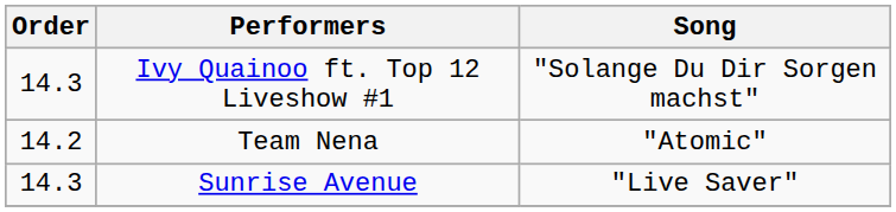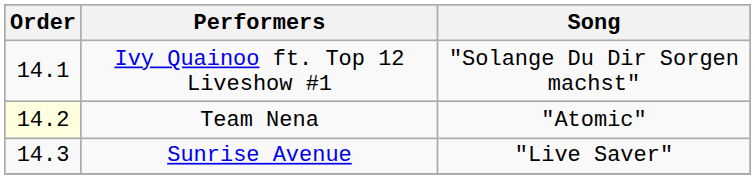 <table class="wikitable" style="text-align:center; width:50%;">
 <tr>
 <th>Order</th>
 <th>Performers</th>
 <th>Song</th>
 </tr>
 <tr>
-<td>14.3</td>
+<td>14.1</td>
 <td><a href='#'>Ivy Quainoo</a> ft. Top 12 Liveshow #1</td>
 <td>"Solange Du Dir Sorgen machst"</td>
 </tr>
 <tr>
-<td>14.2</td>
+<td style="background: lightyellow;">14.2</td>
 <td>Team Nena<br></td>
 <td>"Atomic"</td>
 </tr>
 <tr>
 <td>14.3</td>
 <td><a href='#'>Sunrise Avenue</a></td>
 <td>"Live Saver"</td>
 </tr>
 <tr>
 </tr>
 </table>
